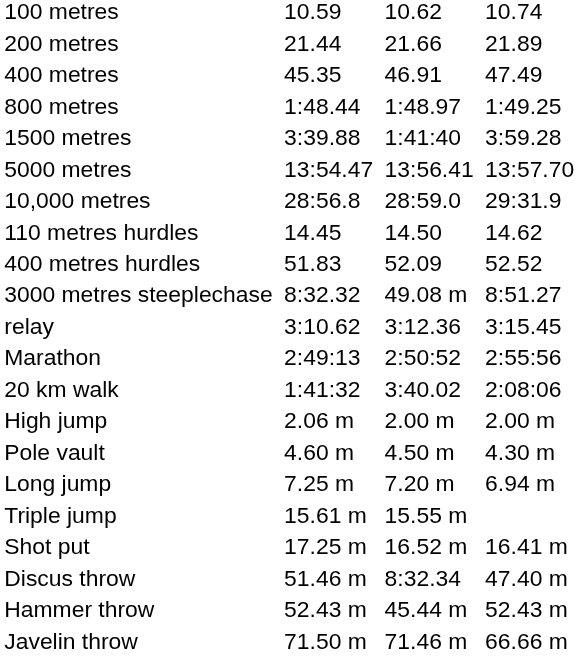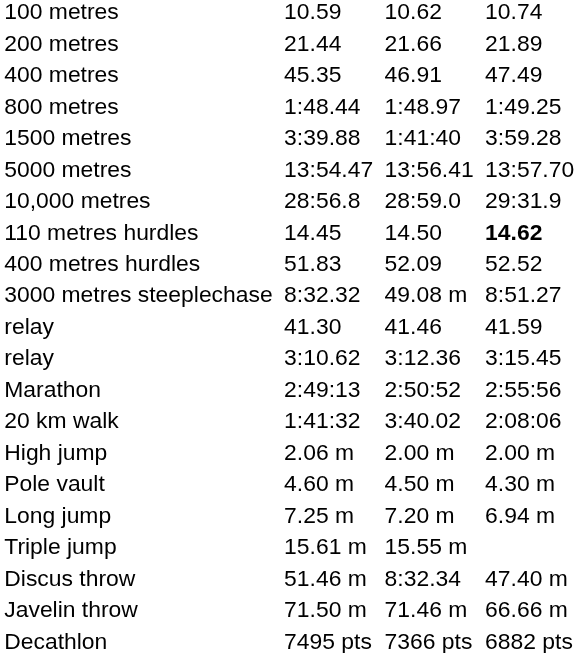 <table>
 <tr>
 <td>100 metres</td>
 <td></td>
 <td>10.59</td>
 <td></td>
 <td>10.62</td>
 <td></td>
 <td>10.74</td>
 </tr>
 <tr>
 <td>200 metres</td>
 <td></td>
 <td>21.44</td>
 <td></td>
 <td>21.66</td>
 <td></td>
 <td>21.89</td>
 </tr>
 <tr>
 <td>400 metres</td>
 <td></td>
 <td>45.35</td>
 <td></td>
 <td>46.91</td>
 <td></td>
 <td>47.49</td>
 </tr>
 <tr>
 <td>800 metres</td>
 <td></td>
 <td>1:48.44</td>
 <td></td>
 <td>1:48.97</td>
 <td></td>
 <td>1:49.25</td>
 </tr>
 <tr>
 <td>1500 metres</td>
 <td></td>
 <td>3:39.88</td>
 <td></td>
 <td>1:41:40</td>
 <td></td>
 <td>3:59.28</td>
 </tr>
 <tr>
 <td>5000 metres</td>
 <td></td>
 <td>13:54.47</td>
 <td></td>
 <td>13:56.41</td>
 <td></td>
 <td>13:57.70</td>
 </tr>
 <tr>
 <td>10,000 metres</td>
 <td></td>
 <td>28:56.8</td>
 <td></td>
 <td>28:59.0</td>
 <td></td>
 <td>29:31.9</td>
 </tr>
 <tr>
 <td>110 metres hurdles</td>
 <td></td>
 <td>14.45</td>
 <td></td>
 <td>14.50</td>
 <td></td>
-<td>14.62</td>
+<td><strong>14.62</strong></td>
 </tr>
 <tr>
 <td>400 metres hurdles</td>
 <td></td>
 <td>51.83</td>
 <td></td>
 <td>52.09</td>
 <td></td>
 <td>52.52</td>
 </tr>
 <tr>
 <td>3000 metres steeplechase</td>
 <td></td>
 <td>8:32.32</td>
 <td></td>
 <td>49.08 m</td>
 <td></td>
 <td>8:51.27</td>
+</tr>
+<tr>
+<td> relay</td>
+<td></td>
+<td>41.30</td>
+<td></td>
+<td>41.46</td>
+<td></td>
+<td>41.59</td>
 </tr>
 <tr>
 <td> relay</td>
 <td></td>
 <td>3:10.62</td>
 <td></td>
 <td>3:12.36</td>
 <td></td>
 <td>3:15.45</td>
 </tr>
 <tr>
 <td>Marathon</td>
 <td></td>
 <td>2:49:13</td>
 <td></td>
 <td>2:50:52</td>
 <td></td>
 <td>2:55:56</td>
 </tr>
 <tr>
 <td>20 km walk</td>
 <td></td>
 <td>1:41:32</td>
 <td></td>
 <td>3:40.02</td>
 <td></td>
 <td>2:08:06</td>
 </tr>
 <tr>
 <td>High jump</td>
 <td></td>
 <td>2.06 m</td>
 <td></td>
 <td>2.00 m</td>
 <td></td>
 <td>2.00 m</td>
 </tr>
 <tr>
 <td>Pole vault</td>
 <td></td>
 <td>4.60 m</td>
 <td></td>
 <td>4.50 m</td>
 <td></td>
 <td>4.30 m</td>
 </tr>
 <tr>
 <td>Long jump</td>
 <td></td>
 <td>7.25 m</td>
 <td></td>
 <td>7.20 m</td>
 <td></td>
 <td>6.94 m</td>
 </tr>
 <tr>
 <td>Triple jump</td>
 <td></td>
 <td>15.61 m</td>
 <td></td>
 <td>15.55 m</td>
 </tr>
 <tr>
-<td>Shot put</td>
-<td></td>
-<td>17.25 m</td>
-<td></td>
-<td>16.52 m</td>
-<td></td>
-<td>16.41 m</td>
-</tr>
-<tr>
 <td>Discus throw</td>
 <td></td>
 <td>51.46 m</td>
 <td></td>
 <td>8:32.34</td>
 <td></td>
 <td>47.40 m</td>
-</tr>
-<tr>
-<td>Hammer throw</td>
-<td></td>
-<td>52.43 m</td>
-<td></td>
-<td>45.44 m</td>
-<td></td>
-<td>52.43 m</td>
 </tr>
 <tr>
 <td>Javelin throw</td>
 <td></td>
 <td>71.50 m</td>
 <td></td>
 <td>71.46 m</td>
 <td></td>
 <td>66.66 m</td>
 </tr>
+<tr>
+<td>Decathlon</td>
+<td></td>
+<td>7495 pts</td>
+<td></td>
+<td>7366 pts</td>
+<td></td>
+<td>6882 pts</td>
+</tr>
 </table>
